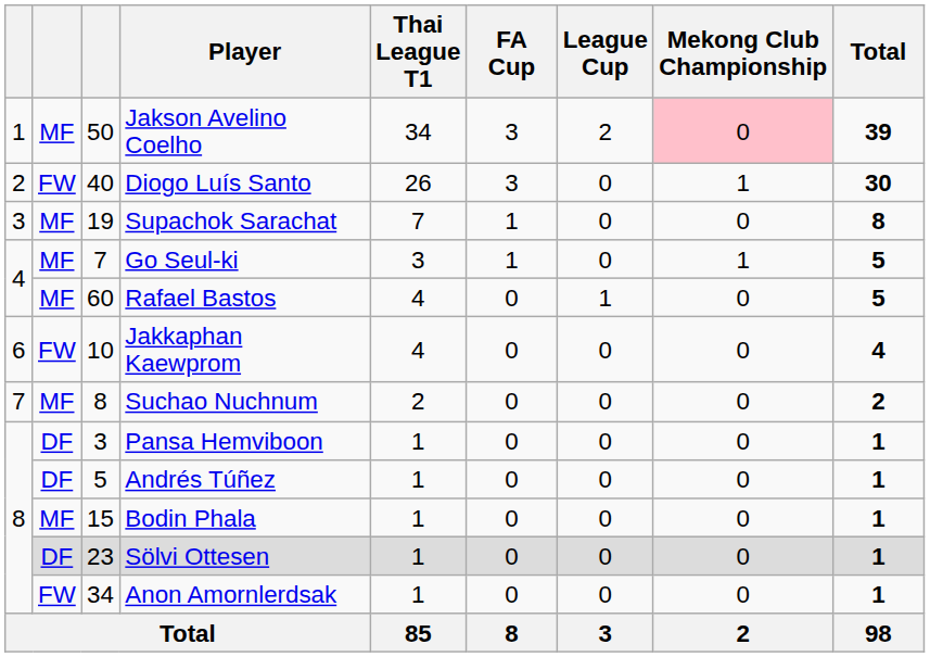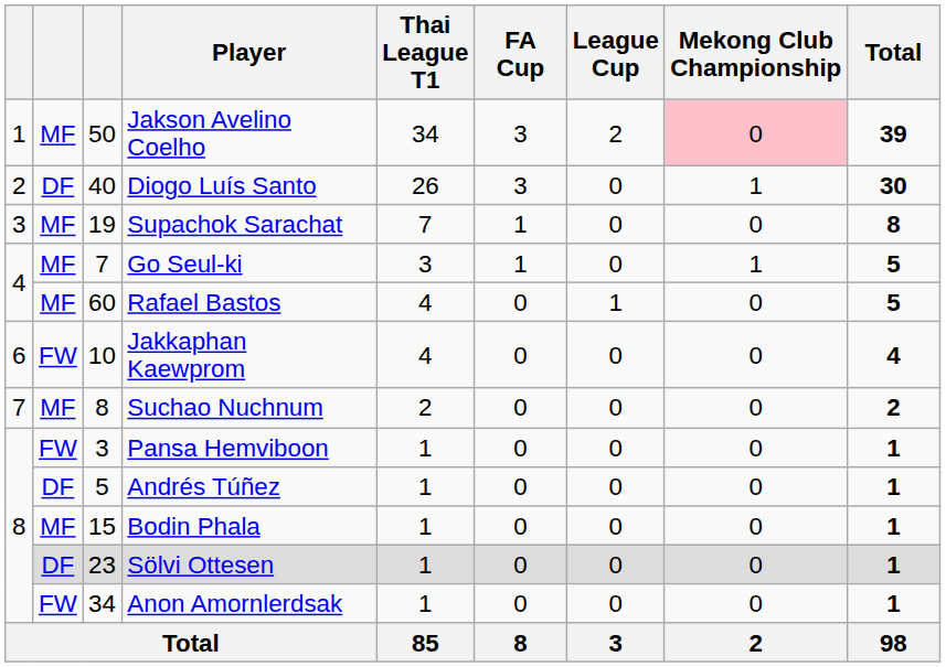 <table class="wikitable sortable" style="font-size: 95%; text-align: center;">
 <tr>
 <th width=10></th>
 <th width=10></th>
 <th width=10></th>
 <th width=150>Player</th>
 <th width=50>Thai League T1</th>
 <th width=50>FA Cup</th>
 <th width=50>League Cup</th>
 <th width=50>Mekong Club Championship</th>
 <th width=50>Total</th>
 </tr>
 <tr>
 <td>1</td>
 <td><a href='#'>MF</a></td>
 <td>50</td>
 <td align=left> <a href='#'>Jakson Avelino Coelho</a></td>
 <td>34</td>
 <td>3</td>
 <td>2</td>
 <td style="background: pink;">0</td>
 <td><strong>39</strong></td>
 </tr>
 <tr>
 <td>2</td>
-<td><a href='#'>FW</a></td>
+<td><a href='#'>DF</a></td>
 <td>40</td>
 <td align=left> <a href='#'>Diogo Luís Santo</a></td>
 <td>26</td>
 <td>3</td>
 <td>0</td>
 <td>1</td>
 <td><strong>30</strong></td>
 </tr>
 <tr>
 <td>3</td>
 <td><a href='#'>MF</a></td>
 <td>19</td>
 <td align=left> <a href='#'>Supachok Sarachat</a></td>
 <td>7</td>
 <td>1</td>
 <td>0</td>
 <td>0</td>
 <td><strong>8</strong></td>
 </tr>
 <tr>
 <td rowspan=2>4</td>
 <td><a href='#'>MF</a></td>
 <td>7</td>
 <td align=left> <a href='#'>Go Seul-ki</a></td>
 <td>3</td>
 <td>1</td>
 <td>0</td>
 <td>1</td>
 <td><strong>5</strong></td>
 </tr>
 <tr>
 <td><a href='#'>MF</a></td>
 <td>60</td>
 <td align=left> <a href='#'>Rafael Bastos</a></td>
 <td>4</td>
 <td>0</td>
 <td>1</td>
 <td>0</td>
 <td><strong>5</strong></td>
 </tr>
 <tr>
 <td>6</td>
 <td><a href='#'>FW</a></td>
 <td>10</td>
 <td align=left> <a href='#'>Jakkaphan Kaewprom</a></td>
 <td>4</td>
 <td>0</td>
 <td>0</td>
 <td>0</td>
 <td><strong>4</strong></td>
 </tr>
 <tr>
 <td>7</td>
 <td><a href='#'>MF</a></td>
 <td>8</td>
 <td align=left> <a href='#'>Suchao Nuchnum</a></td>
 <td>2</td>
 <td>0</td>
 <td>0</td>
 <td>0</td>
 <td><strong>2</strong></td>
 </tr>
 <tr>
 <td rowspan=5>8</td>
-<td><a href='#'>DF</a></td>
+<td><a href='#'>FW</a></td>
 <td>3</td>
 <td align=left> <a href='#'>Pansa Hemviboon</a></td>
 <td>1</td>
 <td>0</td>
 <td>0</td>
 <td>0</td>
 <td><strong>1</strong></td>
 </tr>
 <tr>
 <td><a href='#'>DF</a></td>
 <td>5</td>
 <td align=left> <a href='#'>Andrés Túñez</a></td>
 <td>1</td>
 <td>0</td>
 <td>0</td>
 <td>0</td>
 <td><strong>1</strong></td>
 </tr>
 <tr>
 <td><a href='#'>MF</a></td>
 <td>15</td>
 <td align=left> <a href='#'>Bodin Phala</a></td>
 <td>1</td>
 <td>0</td>
 <td>0</td>
 <td>0</td>
 <td><strong>1</strong></td>
 </tr>
 <tr bgcolor=DCDCDC>
 <td><a href='#'>DF</a></td>
 <td>23</td>
 <td align=left> <a href='#'>Sölvi Ottesen</a></td>
 <td>1</td>
 <td>0</td>
 <td>0</td>
 <td>0</td>
 <td><strong>1</strong></td>
 </tr>
 <tr>
 <td><a href='#'>FW</a></td>
 <td>34</td>
 <td align=left> <a href='#'>Anon Amornlerdsak</a></td>
 <td>1</td>
 <td>0</td>
 <td>0</td>
 <td>0</td>
 <td><strong>1</strong></td>
 </tr>
 <tr>
 <th colspan=4><strong>Total</strong></th>
 <th><strong>85</strong></th>
 <th><strong>8</strong></th>
 <th><strong>3</strong></th>
 <th><strong>2</strong></th>
 <th><strong>98</strong></th>
 </tr>
 </table>
